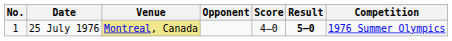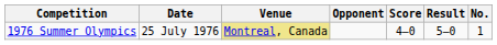 <table class="wikitable sortable">
 <tr>
-<th scope="col">No.</th>
+<th scope="col">Competition</th>
 <th scope="col">Date</th>
 <th scope="col">Venue</th>
 <th scope="col">Opponent</th>
 <th scope="col">Score</th>
 <th scope="col">Result</th>
-<th scope="col">Competition</th>
+<th scope="col">No.</th>
 </tr>
 <tr>
-<td align="center">1</td>
+<td><a href='#'>1976 Summer Olympics</a></td>
 <td>25 July 1976</td>
 <td style="background: khaki;"><a href='#'>Montreal</a>, Canada</td>
 <td></td>
 <td align="center">4–0</td>
-<td align="center"><strong>5–0</strong></td>
-<td><a href='#'>1976 Summer Olympics</a></td>
+<td align="center">5–0</td>
+<td align="center">1</td>
 </tr>
 </table>
